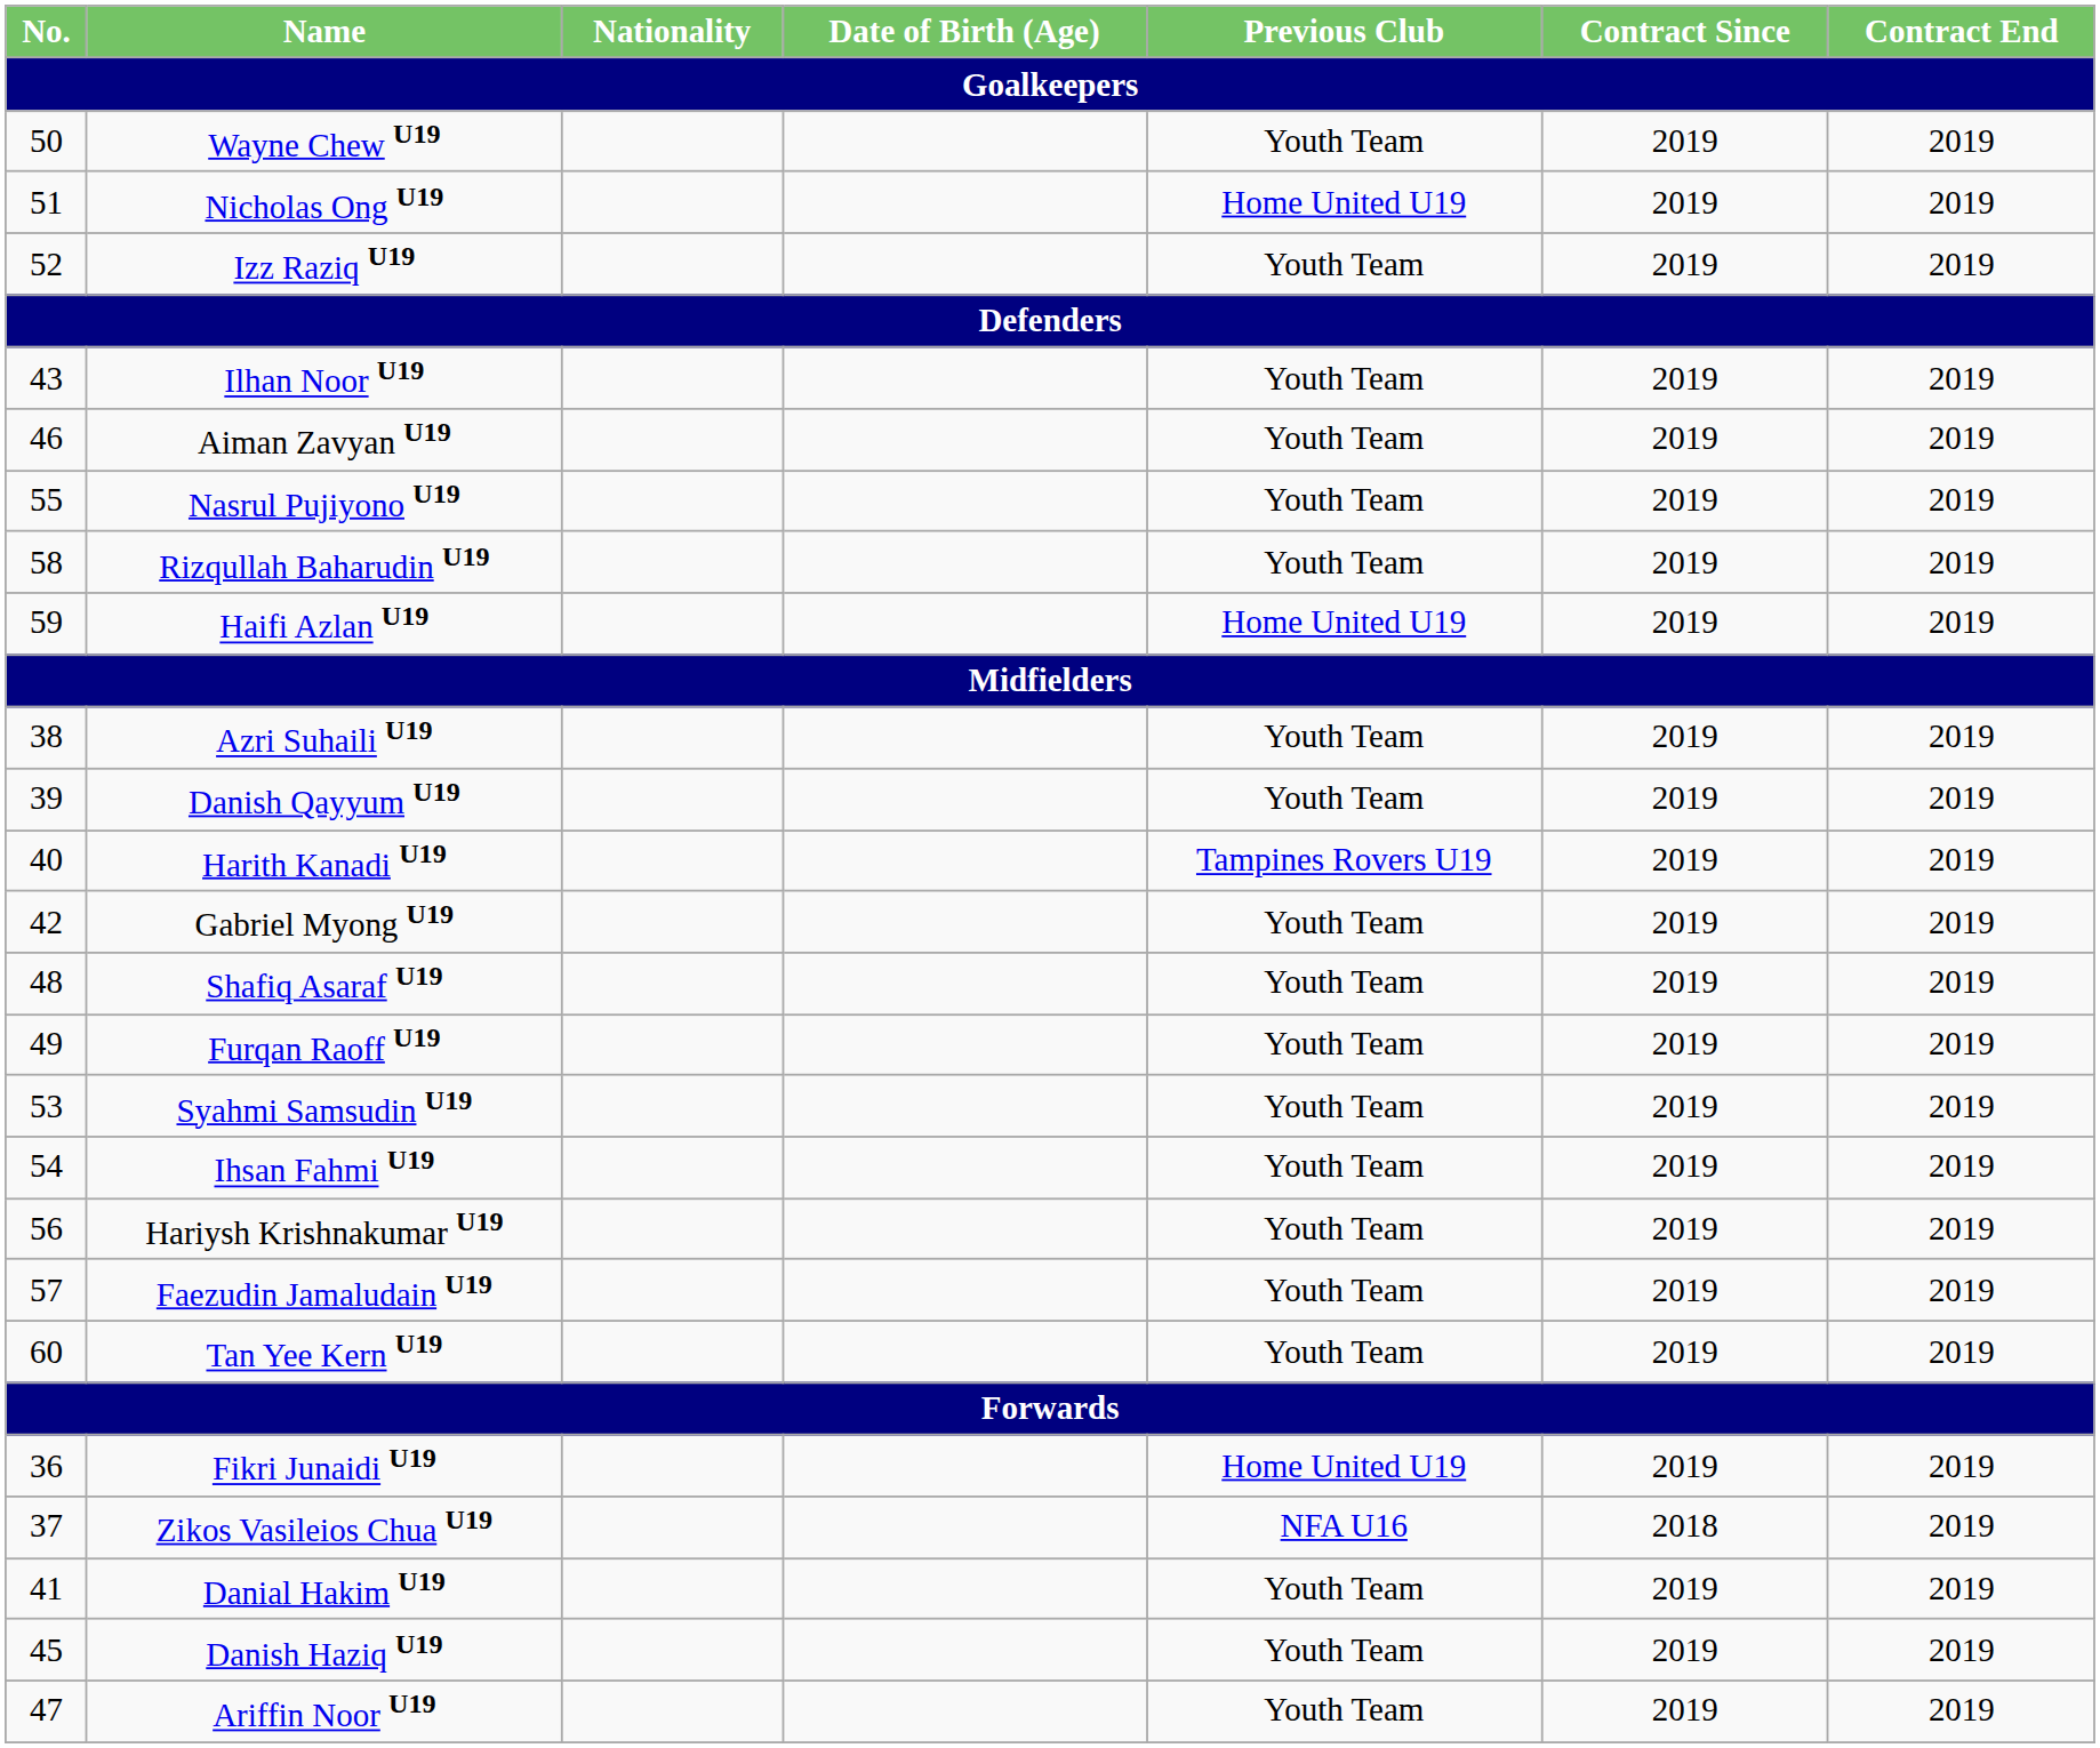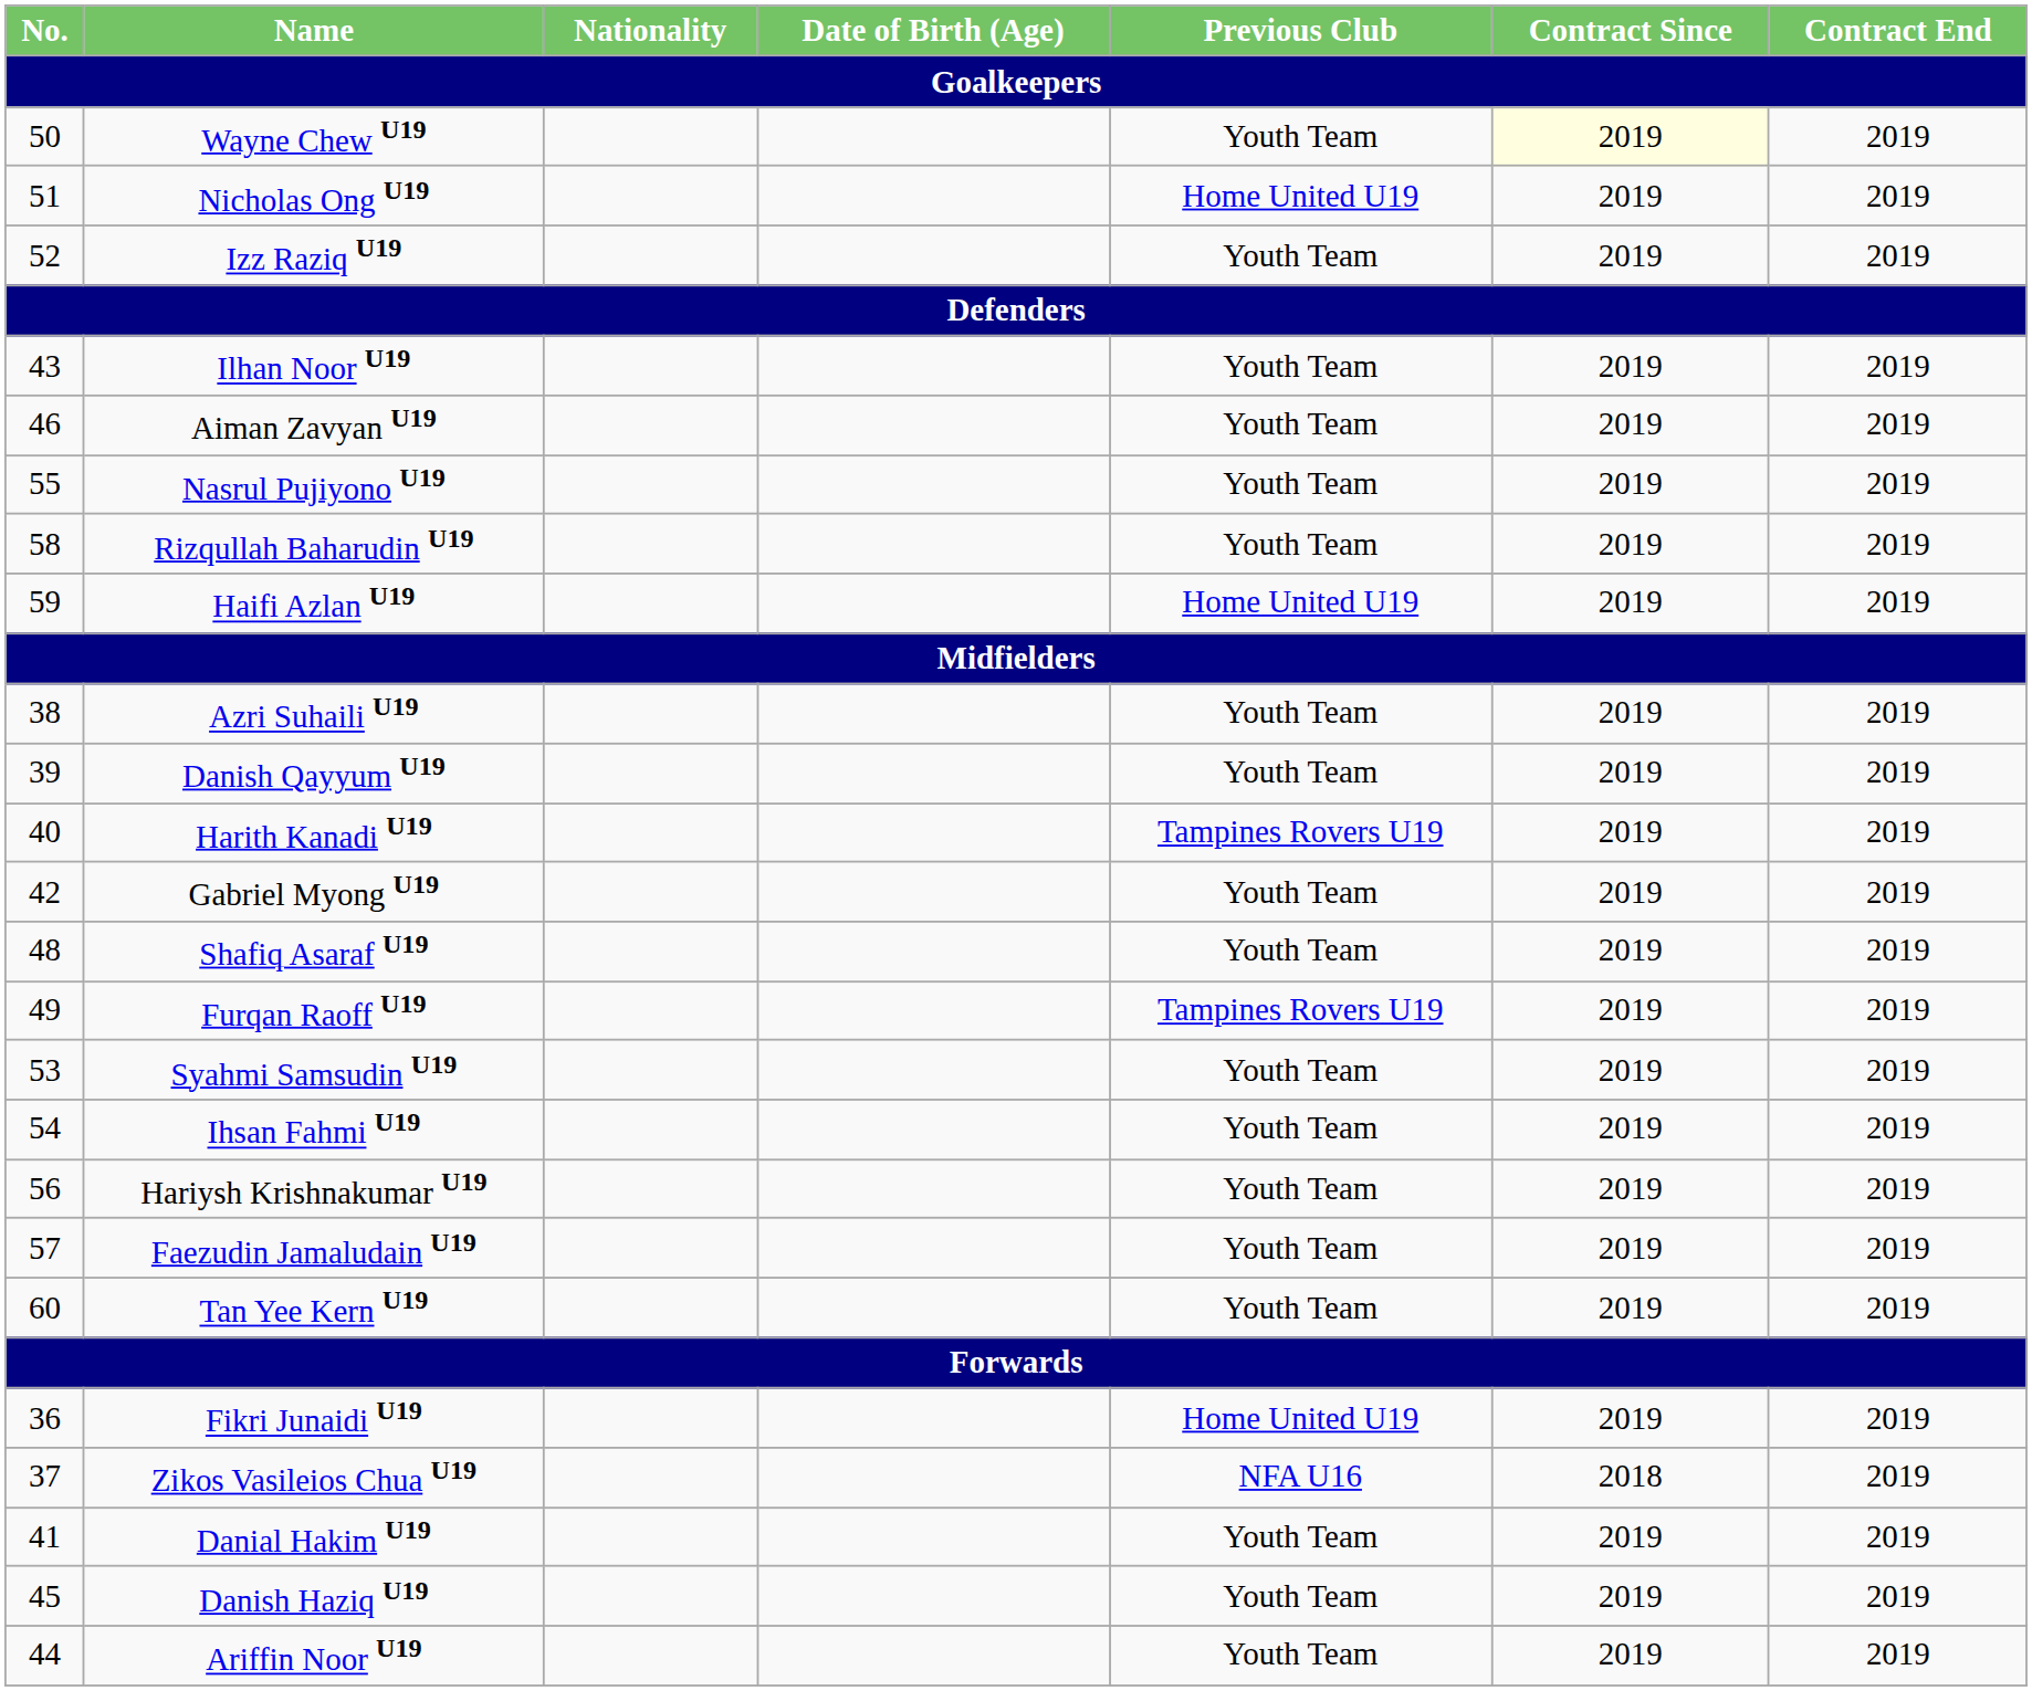 <table class="wikitable" style="text-align:center; font-size:100%; width:80%;">
 <tr>
 <th style="background:#74C365; color:white; text-align:center;">No.</th>
 <th style="background:#74C365; color:white; text-align:center;">Name</th>
 <th style="background:#74C365; color:white; text-align:center;">Nationality</th>
 <th style="background:#74C365; color:white; text-align:center;">Date of Birth (Age)</th>
 <th style="background:#74C365; color:white; text-align:center;">Previous Club</th>
 <th style="background:#74C365; color:white; text-align:center;">Contract Since</th>
 <th style="background:#74C365; color:white; text-align:center;">Contract End</th>
 </tr>
 <tr>
 <th colspan="8" style="background:navy; color:white; text-align:center;">Goalkeepers</th>
 </tr>
 <tr>
 <td>50</td>
 <td><a href='#'>Wayne Chew</a> <sup><strong>U19</strong></sup></td>
 <td></td>
 <td></td>
 <td>Youth Team</td>
-<td>2019</td>
+<td style="background: lightyellow;">2019</td>
 <td>2019</td>
 </tr>
 <tr>
 <td>51</td>
 <td><a href='#'>Nicholas Ong</a> <sup><strong>U19</strong></sup></td>
 <td></td>
 <td></td>
 <td> <a href='#'>Home United U19</a></td>
 <td>2019</td>
 <td>2019</td>
 </tr>
 <tr>
 <td>52</td>
 <td><a href='#'>Izz Raziq</a> <sup><strong>U19</strong></sup></td>
 <td></td>
 <td></td>
 <td>Youth Team</td>
 <td>2019</td>
 <td>2019</td>
 </tr>
 <tr>
 <th colspan="8" style="background:navy; color:white; text-align:center;">Defenders</th>
 </tr>
 <tr>
 <td>43</td>
 <td><a href='#'>Ilhan Noor</a> <sup><strong>U19</strong></sup></td>
 <td></td>
 <td></td>
 <td>Youth Team</td>
 <td>2019</td>
 <td>2019</td>
 </tr>
 <tr>
 <td>46</td>
 <td>Aiman Zavyan <sup><strong>U19</strong></sup></td>
 <td></td>
 <td></td>
 <td>Youth Team</td>
 <td>2019</td>
 <td>2019</td>
 </tr>
 <tr>
 <td>55</td>
 <td><a href='#'>Nasrul Pujiyono</a> <sup><strong>U19</strong></sup></td>
 <td></td>
 <td></td>
 <td>Youth Team</td>
 <td>2019</td>
 <td>2019</td>
 </tr>
 <tr>
 <td>58</td>
 <td><a href='#'>Rizqullah Baharudin</a> <sup><strong>U19</strong></sup></td>
 <td></td>
 <td></td>
 <td>Youth Team</td>
 <td>2019</td>
 <td>2019</td>
 </tr>
 <tr>
 <td>59</td>
 <td><a href='#'>Haifi Azlan</a> <sup><strong>U19</strong></sup></td>
 <td></td>
 <td></td>
 <td> <a href='#'>Home United U19</a></td>
 <td>2019</td>
 <td>2019</td>
 </tr>
 <tr>
 <th colspan="8" style="background:navy; color:white; text-align:center;">Midfielders</th>
 </tr>
 <tr>
 <td>38</td>
 <td><a href='#'>Azri Suhaili</a> <sup><strong>U19</strong></sup></td>
 <td></td>
 <td></td>
 <td>Youth Team</td>
 <td>2019</td>
 <td>2019</td>
 </tr>
 <tr>
 <td>39</td>
 <td><a href='#'>Danish Qayyum</a> <sup><strong>U19</strong></sup></td>
 <td></td>
 <td></td>
 <td>Youth Team</td>
 <td>2019</td>
 <td>2019</td>
 </tr>
 <tr>
 <td>40</td>
 <td><a href='#'>Harith Kanadi</a> <sup><strong>U19</strong></sup></td>
 <td></td>
 <td></td>
 <td> <a href='#'>Tampines Rovers U19</a></td>
 <td>2019</td>
 <td>2019</td>
 </tr>
 <tr>
 <td>42</td>
 <td>Gabriel Myong <sup><strong>U19</strong></sup></td>
 <td> </td>
 <td></td>
 <td>Youth Team</td>
 <td>2019</td>
 <td>2019</td>
 </tr>
 <tr>
 <td>48</td>
 <td><a href='#'>Shafiq Asaraf</a> <sup><strong>U19</strong></sup></td>
 <td></td>
 <td></td>
 <td>Youth Team</td>
 <td>2019</td>
 <td>2019</td>
 </tr>
 <tr>
 <td>49</td>
 <td><a href='#'>Furqan Raoff</a> <sup><strong>U19</strong></sup></td>
 <td></td>
 <td></td>
-<td>Youth Team</td>
+<td> <a href='#'>Tampines Rovers U19</a></td>
 <td>2019</td>
 <td>2019</td>
 </tr>
 <tr>
 <td>53</td>
 <td><a href='#'>Syahmi Samsudin</a> <sup><strong>U19</strong></sup></td>
 <td></td>
 <td></td>
 <td>Youth Team</td>
 <td>2019</td>
 <td>2019</td>
 </tr>
 <tr>
 <td>54</td>
 <td><a href='#'>Ihsan Fahmi</a> <sup><strong>U19</strong></sup></td>
 <td></td>
 <td></td>
 <td>Youth Team</td>
 <td>2019</td>
 <td>2019</td>
 </tr>
 <tr>
 <td>56</td>
 <td>Hariysh Krishnakumar <sup><strong>U19</strong></sup></td>
 <td></td>
 <td></td>
 <td>Youth Team</td>
 <td>2019</td>
 <td>2019</td>
 </tr>
 <tr>
 <td>57</td>
 <td><a href='#'>Faezudin Jamaludain</a> <sup><strong>U19</strong></sup></td>
 <td></td>
 <td></td>
 <td>Youth Team</td>
 <td>2019</td>
 <td>2019</td>
 </tr>
 <tr>
 <td>60</td>
 <td><a href='#'>Tan Yee Kern</a> <sup><strong>U19</strong></sup></td>
 <td></td>
 <td></td>
 <td>Youth Team</td>
 <td>2019</td>
 <td>2019</td>
 </tr>
 <tr>
 <th colspan="8" style="background:navy; color:white; text-align:center;">Forwards</th>
 </tr>
 <tr>
 <td>36</td>
 <td><a href='#'>Fikri Junaidi</a> <sup><strong>U19</strong></sup></td>
 <td></td>
 <td></td>
 <td> <a href='#'>Home United U19</a></td>
 <td>2019</td>
 <td>2019</td>
 </tr>
 <tr>
 <td>37</td>
 <td><a href='#'>Zikos Vasileios Chua</a> <sup><strong>U19</strong></sup></td>
 <td> </td>
 <td></td>
 <td> <a href='#'>NFA U16</a></td>
 <td>2018</td>
 <td>2019</td>
 </tr>
 <tr>
 <td>41</td>
 <td><a href='#'>Danial Hakim</a> <sup><strong>U19</strong></sup></td>
 <td></td>
 <td></td>
 <td>Youth Team</td>
 <td>2019</td>
 <td>2019</td>
 </tr>
 <tr>
 <td>45</td>
 <td><a href='#'>Danish Haziq</a> <sup><strong>U19</strong></sup></td>
 <td></td>
 <td></td>
 <td>Youth Team</td>
 <td>2019</td>
 <td>2019</td>
 </tr>
 <tr>
-<td>47</td>
+<td>44</td>
 <td><a href='#'>Ariffin Noor</a> <sup><strong>U19</strong></sup></td>
 <td></td>
 <td></td>
 <td>Youth Team</td>
 <td>2019</td>
 <td>2019</td>
 </tr>
 <tr>
 </tr>
 </table>
